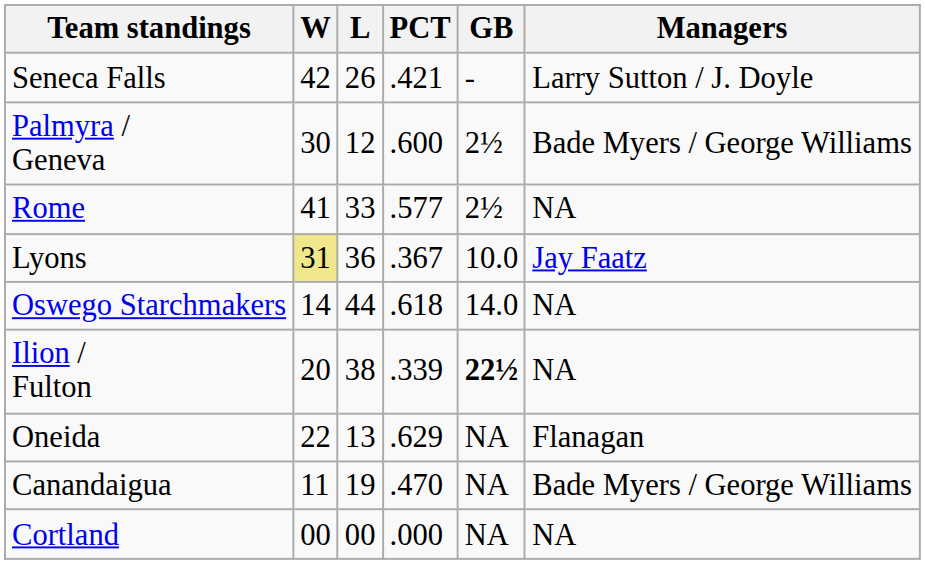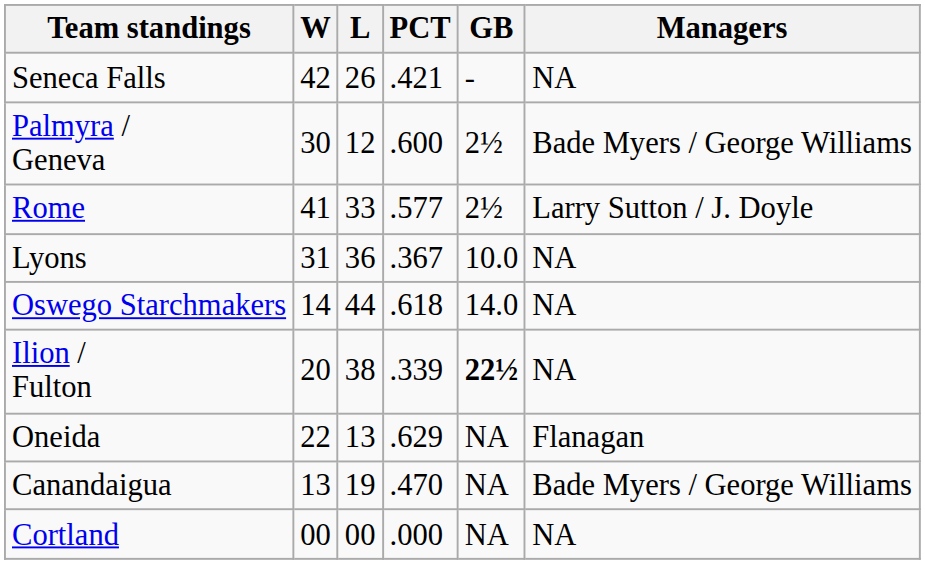 <table class="wikitable">
 <tr>
 <th>Team standings</th>
 <th>W</th>
 <th>L</th>
 <th>PCT</th>
 <th>GB</th>
 <th>Managers</th>
 </tr>
 <tr>
 <td>Seneca Falls</td>
 <td>42</td>
 <td>26</td>
 <td>.421</td>
 <td>-</td>
-<td>Larry Sutton / J. Doyle</td>
+<td>NA</td>
 </tr>
 <tr>
 <td><a href='#'>Palmyra</a> /<br>Geneva</td>
 <td>30</td>
 <td>12</td>
 <td>.600</td>
 <td>2½</td>
 <td>Bade Myers / George Williams</td>
 </tr>
 <tr>
 <td><a href='#'>Rome</a></td>
 <td>41</td>
 <td>33</td>
 <td>.577</td>
 <td>2½</td>
-<td>NA</td>
+<td>Larry Sutton / J. Doyle</td>
 </tr>
 <tr>
 <td>Lyons</td>
-<td style="background: khaki;">31</td>
+<td>31</td>
 <td>36</td>
 <td>.367</td>
 <td>10.0</td>
-<td><a href='#'>Jay Faatz</a></td>
+<td>NA</td>
 </tr>
 <tr>
 <td><a href='#'>Oswego Starchmakers</a></td>
 <td>14</td>
 <td>44</td>
 <td>.618</td>
 <td>14.0</td>
 <td>NA</td>
 </tr>
 <tr>
 <td><a href='#'>Ilion</a> /<br>Fulton</td>
 <td>20</td>
 <td>38</td>
 <td>.339</td>
 <td><strong>22½</strong></td>
 <td>NA</td>
 </tr>
 <tr>
 <td>Oneida</td>
 <td>22</td>
 <td>13</td>
 <td>.629</td>
 <td>NA</td>
 <td>Flanagan</td>
 </tr>
 <tr>
 <td>Canandaigua</td>
-<td>11</td>
+<td>13</td>
 <td>19</td>
 <td>.470</td>
 <td>NA</td>
 <td>Bade Myers / George Williams</td>
 </tr>
 <tr>
 <td><a href='#'>Cortland</a></td>
 <td>00</td>
 <td>00</td>
 <td>.000</td>
 <td>NA</td>
 <td>NA</td>
 </tr>
 </table>
